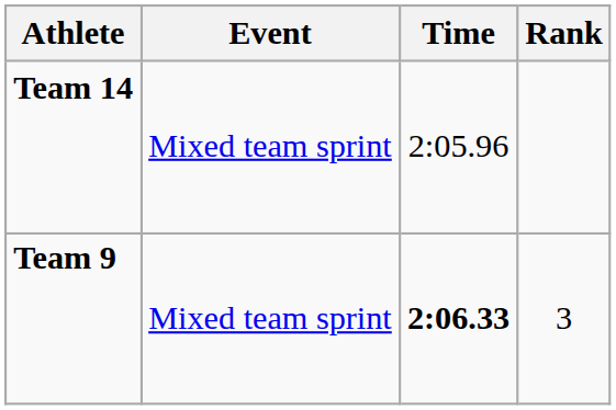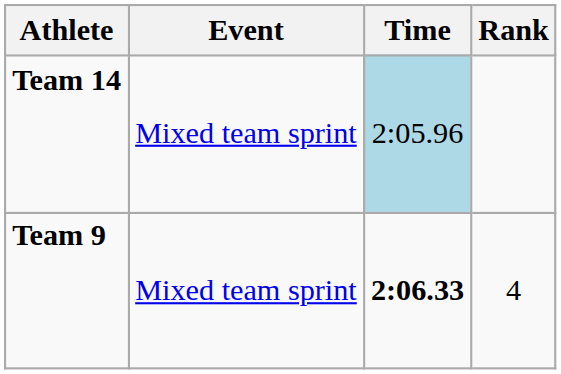 <table class="wikitable" style="font-size:90%">
 <tr>
 <th>Athlete</th>
 <th>Event</th>
 <th>Time</th>
 <th>Rank</th>
 </tr>
 <tr align=center>
 <td align=left><strong>Team 14</strong><br><small><br><br><br></small></td>
 <td align=left><a href='#'>Mixed team sprint</a></td>
-<td>2:05.96</td>
+<td style="background: lightblue;">2:05.96</td>
 <td></td>
 </tr>
 <tr align=center>
 <td align=left><strong>Team 9</strong><br><small><br><br><br></small></td>
 <td align=left><a href='#'>Mixed team sprint</a></td>
 <td><strong>2:06.33</strong></td>
-<td>3</td>
+<td>4</td>
 </tr>
 </table>
